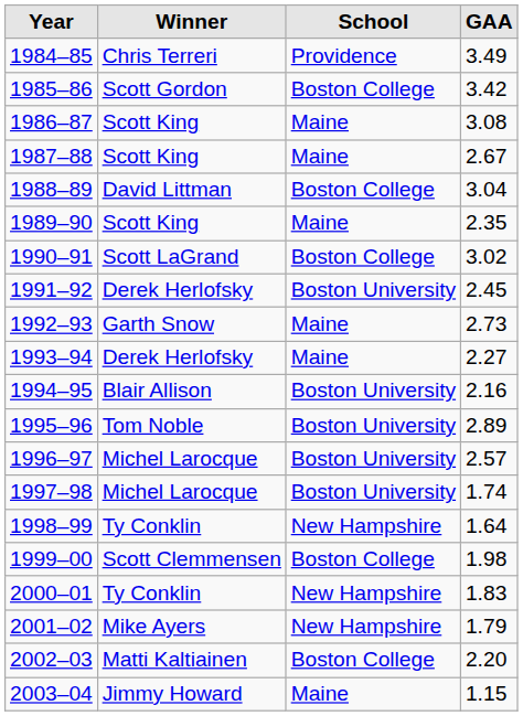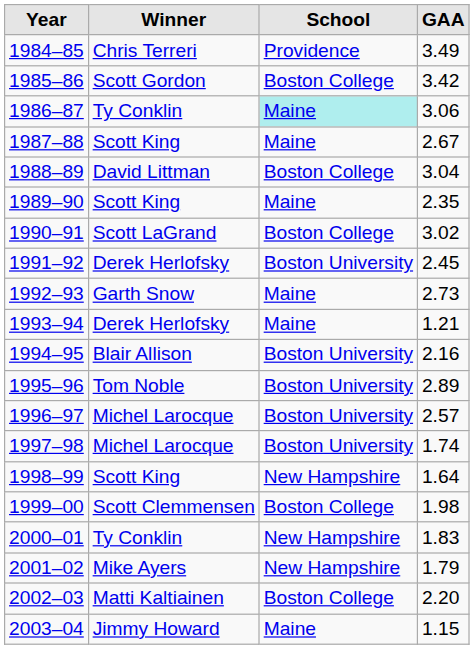 <table class="wikitable sortable">
 <tr>
 <th style="background:#e5e5e5;">Year</th>
 <th style="background:#e5e5e5;">Winner</th>
 <th style="background:#e5e5e5;">School</th>
 <th style="background:#e5e5e5;">GAA</th>
 </tr>
 <tr>
 <td><a href='#'>1984–85</a></td>
 <td><a href='#'>Chris Terreri</a></td>
 <td><a href='#'>Providence</a></td>
 <td>3.49</td>
 </tr>
 <tr>
 <td><a href='#'>1985–86</a></td>
 <td><a href='#'>Scott Gordon</a></td>
 <td><a href='#'>Boston College</a></td>
 <td>3.42</td>
 </tr>
 <tr>
 <td><a href='#'>1986–87</a></td>
-<td><a href='#'>Scott King</a></td>
-<td><a href='#'>Maine</a></td>
-<td>3.08</td>
+<td><a href='#'>Ty Conklin</a></td>
+<td style="background: paleturquoise;"><a href='#'>Maine</a></td>
+<td>3.06</td>
 </tr>
 <tr>
 <td><a href='#'>1987–88</a></td>
 <td><a href='#'>Scott King</a></td>
 <td><a href='#'>Maine</a></td>
 <td>2.67</td>
 </tr>
 <tr>
 <td><a href='#'>1988–89</a></td>
 <td><a href='#'>David Littman</a></td>
 <td><a href='#'>Boston College</a></td>
 <td>3.04</td>
 </tr>
 <tr>
 <td><a href='#'>1989–90</a></td>
 <td><a href='#'>Scott King</a></td>
 <td><a href='#'>Maine</a></td>
 <td>2.35</td>
 </tr>
 <tr>
 <td><a href='#'>1990–91</a></td>
 <td><a href='#'>Scott LaGrand</a></td>
 <td><a href='#'>Boston College</a></td>
 <td>3.02</td>
 </tr>
 <tr>
 <td><a href='#'>1991–92</a></td>
 <td><a href='#'>Derek Herlofsky</a></td>
 <td><a href='#'>Boston University</a></td>
 <td>2.45</td>
 </tr>
 <tr>
 <td><a href='#'>1992–93</a></td>
 <td><a href='#'>Garth Snow</a></td>
 <td><a href='#'>Maine</a></td>
 <td>2.73</td>
 </tr>
 <tr>
 <td><a href='#'>1993–94</a></td>
 <td><a href='#'>Derek Herlofsky</a></td>
 <td><a href='#'>Maine</a></td>
-<td>2.27</td>
+<td>1.21</td>
 </tr>
 <tr>
 <td><a href='#'>1994–95</a></td>
 <td><a href='#'>Blair Allison</a></td>
 <td><a href='#'>Boston University</a></td>
 <td>2.16</td>
 </tr>
 <tr>
 <td><a href='#'>1995–96</a></td>
 <td><a href='#'>Tom Noble</a></td>
 <td><a href='#'>Boston University</a></td>
 <td>2.89</td>
 </tr>
 <tr>
 <td><a href='#'>1996–97</a></td>
 <td><a href='#'>Michel Larocque</a></td>
 <td><a href='#'>Boston University</a></td>
 <td>2.57</td>
 </tr>
 <tr>
 <td><a href='#'>1997–98</a></td>
 <td><a href='#'>Michel Larocque</a></td>
 <td><a href='#'>Boston University</a></td>
 <td>1.74</td>
 </tr>
 <tr>
 <td><a href='#'>1998–99</a></td>
-<td><a href='#'>Ty Conklin</a></td>
+<td><a href='#'>Scott King</a></td>
 <td><a href='#'>New Hampshire</a></td>
 <td>1.64</td>
 </tr>
 <tr>
 <td><a href='#'>1999–00</a></td>
 <td><a href='#'>Scott Clemmensen</a></td>
 <td><a href='#'>Boston College</a></td>
 <td>1.98</td>
 </tr>
 <tr>
 <td><a href='#'>2000–01</a></td>
 <td><a href='#'>Ty Conklin</a></td>
 <td><a href='#'>New Hampshire</a></td>
 <td>1.83</td>
 </tr>
 <tr>
 <td><a href='#'>2001–02</a></td>
 <td><a href='#'>Mike Ayers</a></td>
 <td><a href='#'>New Hampshire</a></td>
 <td>1.79</td>
 </tr>
 <tr>
 <td><a href='#'>2002–03</a></td>
 <td><a href='#'>Matti Kaltiainen</a></td>
 <td><a href='#'>Boston College</a></td>
 <td>2.20</td>
 </tr>
 <tr>
 <td><a href='#'>2003–04</a></td>
 <td><a href='#'>Jimmy Howard</a></td>
 <td><a href='#'>Maine</a></td>
 <td>1.15</td>
 </tr>
 </table>
